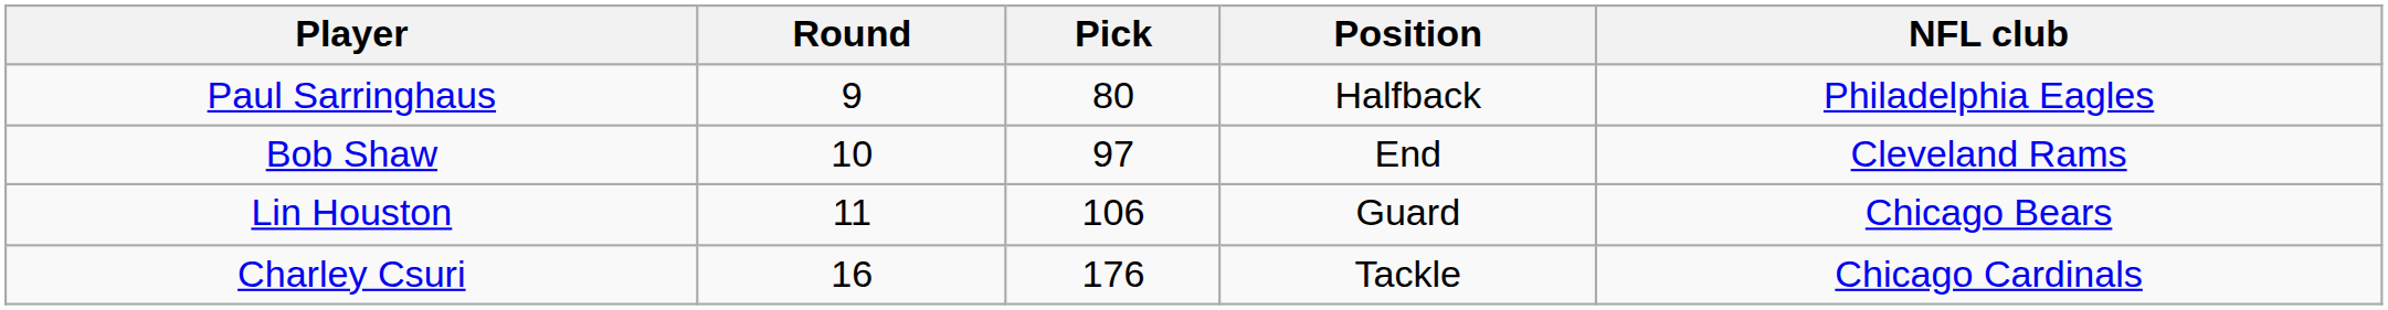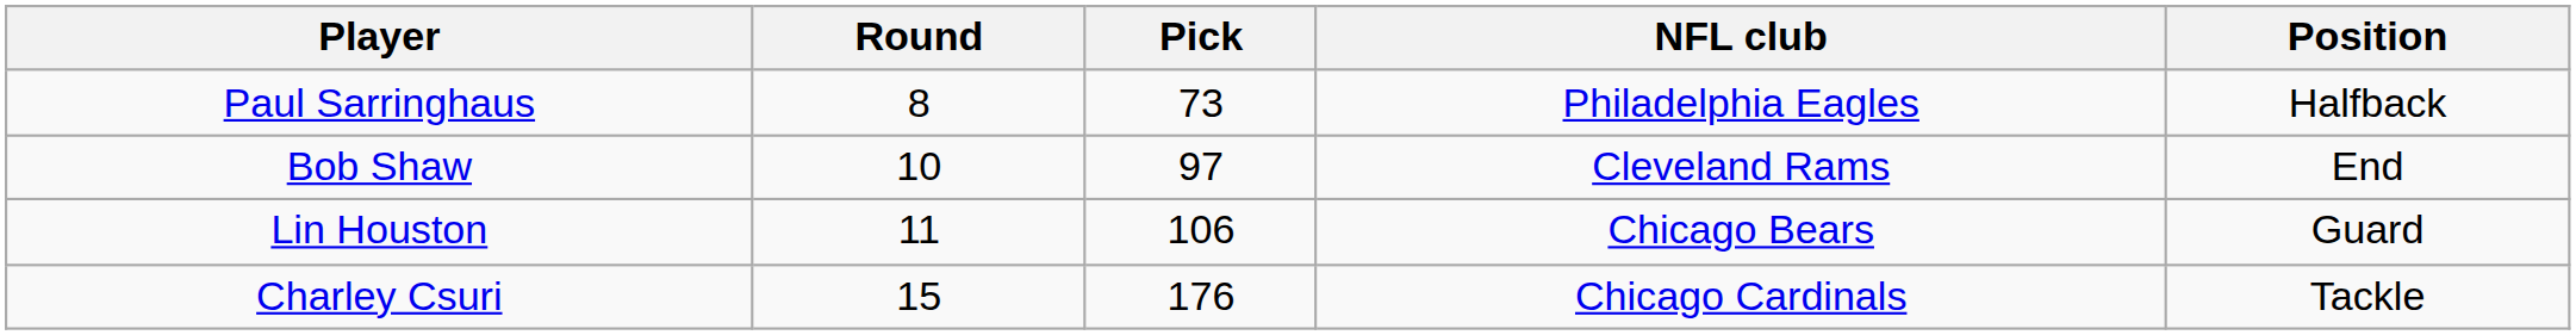 <table class="wikitable" width="80%">
 <tr>
 <th>Player</th>
 <th>Round</th>
 <th>Pick</th>
+<th>NFL club</th>
 <th>Position</th>
-<th>NFL club</th>
 </tr>
 <tr align="center" bgcolor="">
 <td><a href='#'>Paul Sarringhaus</a></td>
-<td>9</td>
-<td>80</td>
+<td>8</td>
+<td>73</td>
+<td><a href='#'>Philadelphia Eagles</a></td>
 <td>Halfback</td>
-<td><a href='#'>Philadelphia Eagles</a></td>
 </tr>
 <tr align="center" bgcolor="">
 <td><a href='#'>Bob Shaw</a></td>
 <td>10</td>
 <td>97</td>
+<td><a href='#'>Cleveland Rams</a></td>
 <td>End</td>
-<td><a href='#'>Cleveland Rams</a></td>
 </tr>
 <tr align="center" bgcolor="">
 <td><a href='#'>Lin Houston</a></td>
 <td>11</td>
 <td>106</td>
+<td><a href='#'>Chicago Bears</a></td>
 <td>Guard</td>
-<td><a href='#'>Chicago Bears</a></td>
 </tr>
 <tr align="center" bgcolor="">
 <td><a href='#'>Charley Csuri</a></td>
-<td>16</td>
+<td>15</td>
 <td>176</td>
+<td><a href='#'>Chicago Cardinals</a></td>
 <td>Tackle</td>
-<td><a href='#'>Chicago Cardinals</a></td>
 </tr>
 </table>
